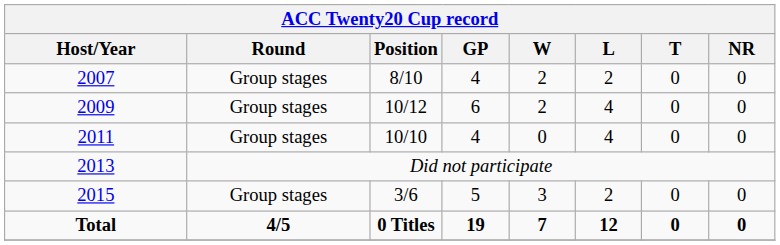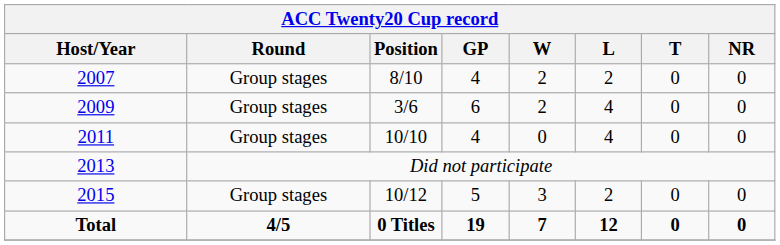 <table class="wikitable" style="text-align: center;">
 <tr>
 <th colspan=8><a href='#'>ACC Twenty20 Cup record</a></th>
 </tr>
 <tr>
 <th width=150>Host/Year</th>
 <th width=150>Round</th>
 <th width=50>Position</th>
 <th width=50>GP</th>
 <th width=50>W</th>
 <th width=50>L</th>
 <th width=50>T</th>
 <th width=50>NR</th>
 </tr>
 <tr>
 <td> <a href='#'>2007</a></td>
 <td>Group stages</td>
 <td>8/10</td>
 <td>4</td>
 <td>2</td>
 <td>2</td>
 <td>0</td>
 <td>0</td>
 </tr>
 <tr>
 <td> <a href='#'>2009</a></td>
 <td>Group stages</td>
-<td>10/12</td>
+<td>3/6</td>
 <td>6</td>
 <td>2</td>
 <td>4</td>
 <td>0</td>
 <td>0</td>
 </tr>
 <tr>
 <td> <a href='#'>2011</a></td>
 <td>Group stages</td>
 <td>10/10</td>
 <td>4</td>
 <td>0</td>
 <td>4</td>
 <td>0</td>
 <td>0</td>
 </tr>
 <tr>
 <td> <a href='#'>2013</a></td>
 <td colspan="7" rowspan="1"><em>Did not participate</em></td>
 </tr>
 <tr>
 <td> <a href='#'>2015</a></td>
 <td>Group stages</td>
-<td>3/6</td>
+<td>10/12</td>
 <td>5</td>
 <td>3</td>
 <td>2</td>
 <td>0</td>
 <td>0</td>
 </tr>
 <tr>
 <td><strong>Total</strong></td>
 <td><strong>4/5</strong></td>
 <td><strong>0 Titles</strong></td>
 <td><strong>19</strong></td>
 <td><strong>7</strong></td>
 <td><strong>12</strong></td>
 <td><strong>0</strong></td>
 <td><strong>0</strong></td>
 </tr>
 <tr>
 </tr>
 </table>
